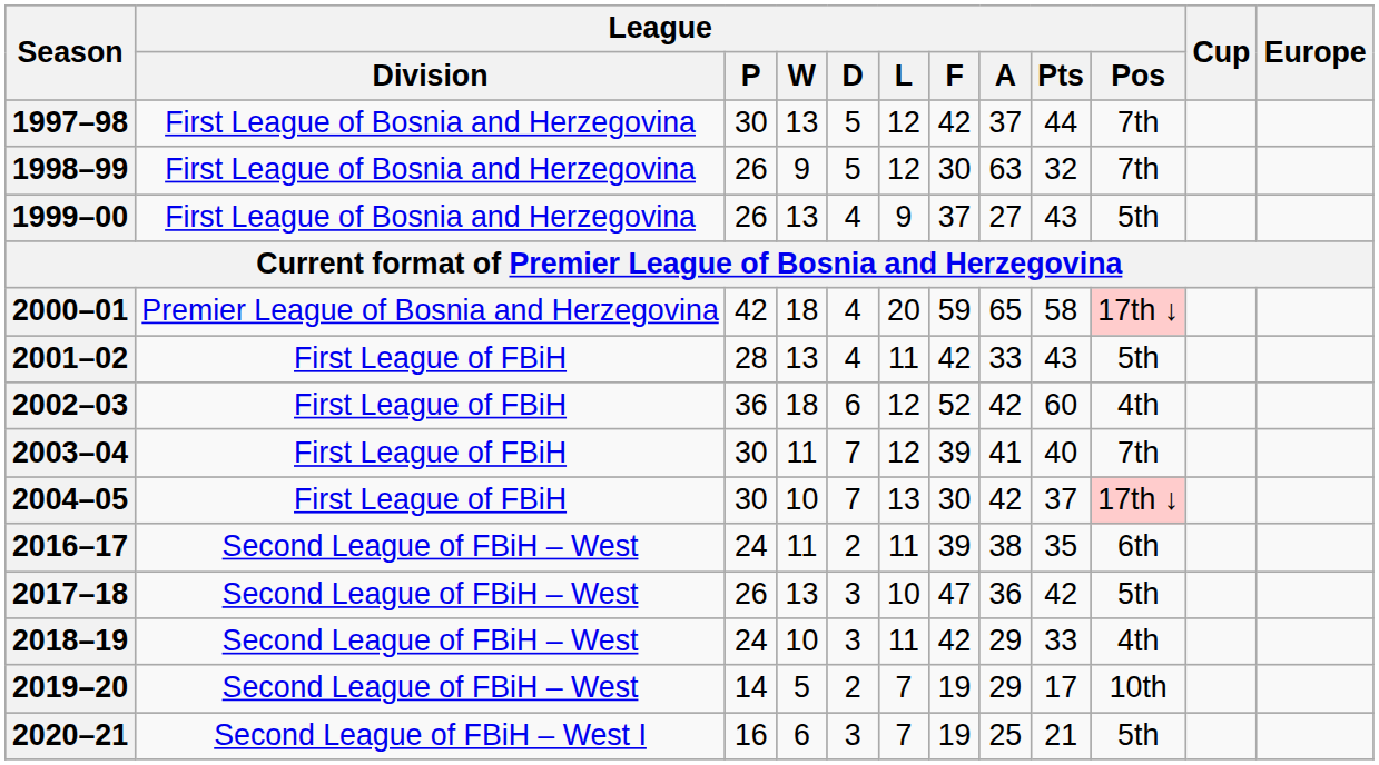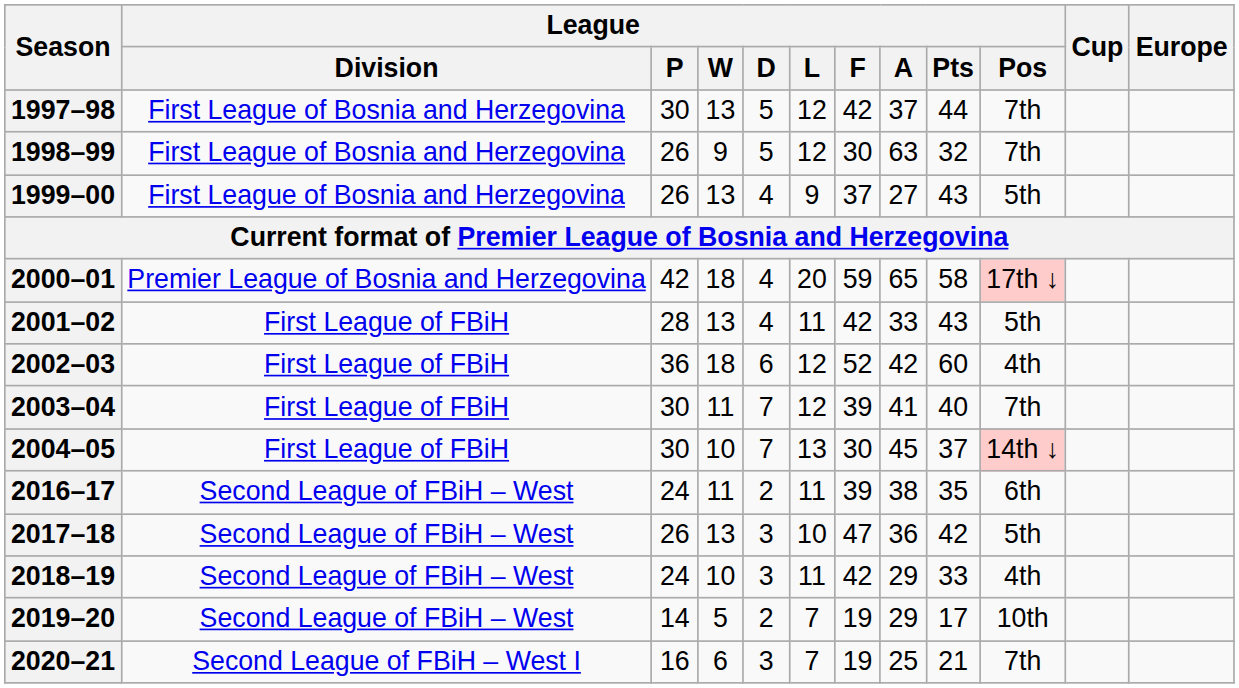 <table class="wikitable" style="text-align: center">
 <tr>
 <th rowspan="2">Season</th>
 <th colspan="9">League</th>
 <th rowspan="2">Cup</th>
 <th rowspan="2">Europe</th>
 </tr>
 <tr>
 <th>Division</th>
 <th width="20">P</th>
 <th width="20">W</th>
 <th width="20">D</th>
 <th width="20">L</th>
 <th width="20">F</th>
 <th width="20">A</th>
 <th width="20">Pts</th>
 <th>Pos</th>
 </tr>
 <tr>
 <th>1997–98</th>
 <td><a href='#'>First League of Bosnia and Herzegovina</a></td>
 <td>30</td>
 <td>13</td>
 <td>5</td>
 <td>12</td>
 <td>42</td>
 <td>37</td>
 <td>44</td>
 <td>7th</td>
 <td></td>
 <td></td>
 </tr>
 <tr>
 <th>1998–99</th>
 <td><a href='#'>First League of Bosnia and Herzegovina</a></td>
 <td>26</td>
 <td>9</td>
 <td>5</td>
 <td>12</td>
 <td>30</td>
 <td>63</td>
 <td>32</td>
 <td>7th</td>
 <td></td>
 <td></td>
 </tr>
 <tr>
 <th>1999–00</th>
 <td><a href='#'>First League of Bosnia and Herzegovina</a></td>
 <td>26</td>
 <td>13</td>
 <td>4</td>
 <td>9</td>
 <td>37</td>
 <td>27</td>
 <td>43</td>
 <td>5th</td>
 <td></td>
 <td></td>
 </tr>
 <tr>
 <th colspan="15">Current format of <a href='#'>Premier League of Bosnia and Herzegovina</a></th>
 </tr>
 <tr>
 <th>2000–01</th>
 <td><a href='#'>Premier League of Bosnia and Herzegovina</a></td>
 <td>42</td>
 <td>18</td>
 <td>4</td>
 <td>20</td>
 <td>59</td>
 <td>65</td>
 <td>58</td>
 <td bgcolor=#FFCCCC>17th ↓</td>
 <td></td>
 <td></td>
 </tr>
 <tr>
 <th>2001–02</th>
 <td><a href='#'>First League of FBiH</a></td>
 <td>28</td>
 <td>13</td>
 <td>4</td>
 <td>11</td>
 <td>42</td>
 <td>33</td>
 <td>43</td>
 <td>5th</td>
 <td></td>
 <td></td>
 </tr>
 <tr>
 <th>2002–03</th>
 <td><a href='#'>First League of FBiH</a></td>
 <td>36</td>
 <td>18</td>
 <td>6</td>
 <td>12</td>
 <td>52</td>
 <td>42</td>
 <td>60</td>
 <td>4th</td>
 <td></td>
 <td></td>
 </tr>
 <tr>
 <th>2003–04</th>
 <td><a href='#'>First League of FBiH</a></td>
 <td>30</td>
 <td>11</td>
 <td>7</td>
 <td>12</td>
 <td>39</td>
 <td>41</td>
 <td>40</td>
 <td>7th</td>
 <td></td>
 <td></td>
 </tr>
 <tr>
 <th>2004–05</th>
 <td><a href='#'>First League of FBiH</a></td>
 <td>30</td>
 <td>10</td>
 <td>7</td>
 <td>13</td>
 <td>30</td>
-<td>42</td>
+<td>45</td>
 <td>37</td>
-<td bgcolor=#FFCCCC>17th ↓</td>
+<td bgcolor=#FFCCCC>14th ↓</td>
 <td></td>
 <td></td>
 </tr>
 <tr>
 <th>2016–17</th>
 <td><a href='#'>Second League of FBiH – West</a></td>
 <td>24</td>
 <td>11</td>
 <td>2</td>
 <td>11</td>
 <td>39</td>
 <td>38</td>
 <td>35</td>
 <td>6th</td>
 <td></td>
 <td></td>
 </tr>
 <tr>
 <th>2017–18</th>
 <td><a href='#'>Second League of FBiH – West</a></td>
 <td>26</td>
 <td>13</td>
 <td>3</td>
 <td>10</td>
 <td>47</td>
 <td>36</td>
 <td>42</td>
 <td>5th</td>
 <td></td>
 <td></td>
 </tr>
 <tr>
 <th>2018–19</th>
 <td><a href='#'>Second League of FBiH – West</a></td>
 <td>24</td>
 <td>10</td>
 <td>3</td>
 <td>11</td>
 <td>42</td>
 <td>29</td>
 <td>33</td>
 <td>4th</td>
 <td></td>
 <td></td>
 </tr>
 <tr>
 <th>2019–20</th>
 <td><a href='#'>Second League of FBiH – West</a></td>
 <td>14</td>
 <td>5</td>
 <td>2</td>
 <td>7</td>
 <td>19</td>
 <td>29</td>
 <td>17</td>
 <td>10th</td>
 <td></td>
 <td></td>
 </tr>
 <tr>
 <th>2020–21</th>
 <td><a href='#'>Second League of FBiH – West I</a></td>
 <td>16</td>
 <td>6</td>
 <td>3</td>
 <td>7</td>
 <td>19</td>
 <td>25</td>
 <td>21</td>
-<td>5th</td>
+<td>7th</td>
 <td></td>
 <td></td>
 </tr>
 </table>
